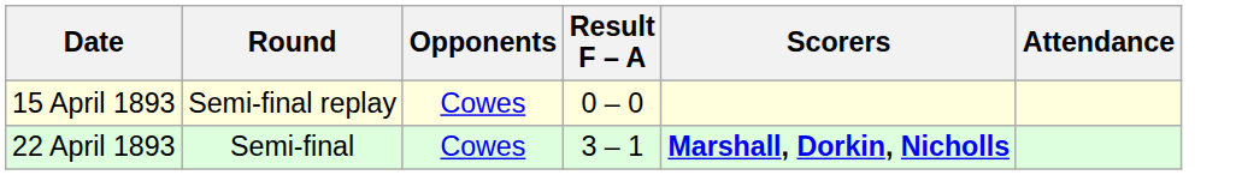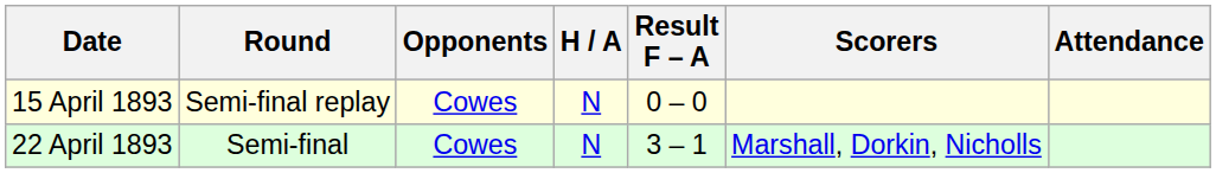 <table class="wikitable" style="text-align:center">
 <tr>
 <th>Date</th>
 <th>Round</th>
 <th>Opponents</th>
+<th>H / A</th>
 <th>Result<br>F – A</th>
 <th>Scorers</th>
 <th>Attendance</th>
 </tr>
 <tr bgcolor="#ffffdd">
 <td>15 April 1893</td>
 <td>Semi-final replay</td>
 <td><a href='#'>Cowes</a></td>
+<td><a href='#'>N</a></td>
 <td>0 – 0</td>
 <td></td>
 <td></td>
 </tr>
 <tr bgcolor="#ddffdd">
 <td>22 April 1893</td>
 <td>Semi-final</td>
 <td><a href='#'>Cowes</a></td>
+<td><a href='#'>N</a></td>
 <td>3 – 1</td>
-<td><strong><a href='#'>Marshall</a>, <a href='#'>Dorkin</a>, <a href='#'>Nicholls</a></strong></td>
+<td><a href='#'>Marshall</a>, <a href='#'>Dorkin</a>, <a href='#'>Nicholls</a></td>
 <td></td>
 </tr>
 </table>
